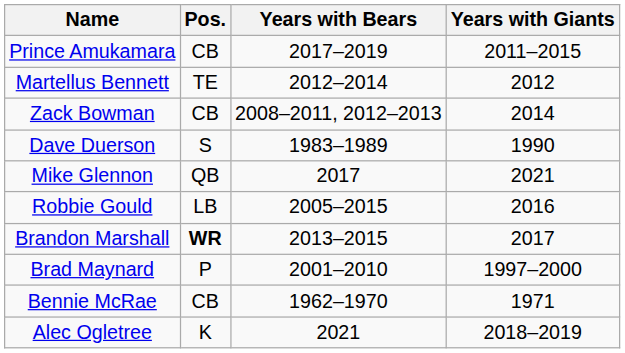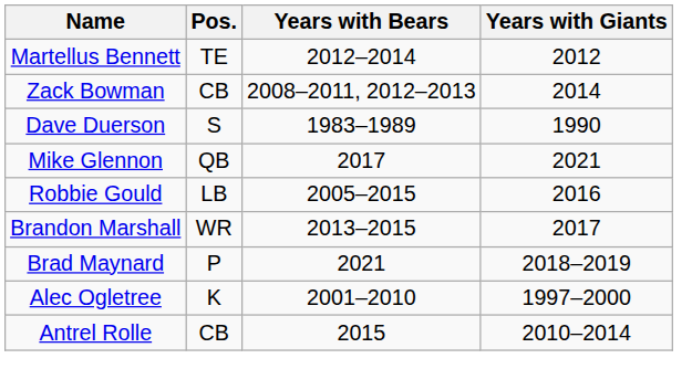 <table class="wikitable" style="text-align: center;">
 <tr>
 <th>Name</th>
 <th>Pos.</th>
 <th>Years with Bears</th>
 <th>Years with Giants</th>
-</tr>
-<tr>
-<td><a href='#'>Prince Amukamara</a></td>
-<td>CB</td>
-<td>2017–2019</td>
-<td>2011–2015</td>
 </tr>
 <tr>
 <td><a href='#'>Martellus Bennett</a></td>
 <td>TE</td>
 <td>2012–2014</td>
 <td>2012</td>
 </tr>
 <tr>
 <td><a href='#'>Zack Bowman</a></td>
 <td>CB</td>
 <td>2008–2011, 2012–2013</td>
 <td>2014</td>
 </tr>
 <tr>
 <td><a href='#'>Dave Duerson</a></td>
 <td>S</td>
 <td>1983–1989</td>
 <td>1990</td>
 </tr>
 <tr>
 <td><a href='#'>Mike Glennon</a></td>
 <td>QB</td>
 <td>2017</td>
 <td>2021</td>
 </tr>
 <tr>
 <td><a href='#'>Robbie Gould</a></td>
 <td>LB</td>
 <td>2005–2015</td>
 <td>2016</td>
 </tr>
 <tr>
 <td><a href='#'>Brandon Marshall</a></td>
-<td><strong>WR</strong></td>
+<td>WR</td>
 <td>2013–2015</td>
 <td>2017</td>
 </tr>
 <tr>
 <td><a href='#'>Brad Maynard</a></td>
 <td>P</td>
+<td>2021</td>
+<td>2018–2019</td>
+</tr>
+<tr>
+<td><a href='#'>Alec Ogletree</a></td>
+<td>K</td>
 <td>2001–2010</td>
 <td>1997–2000</td>
 </tr>
 <tr>
-<td><a href='#'>Bennie McRae</a></td>
+<td><a href='#'>Antrel Rolle</a></td>
 <td>CB</td>
-<td>1962–1970</td>
-<td>1971</td>
-</tr>
-<tr>
-<td><a href='#'>Alec Ogletree</a></td>
-<td>K</td>
-<td>2021</td>
-<td>2018–2019</td>
+<td>2015</td>
+<td>2010–2014</td>
 </tr>
 </table>
